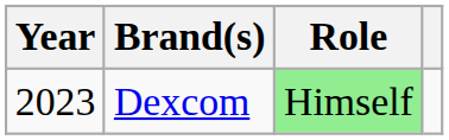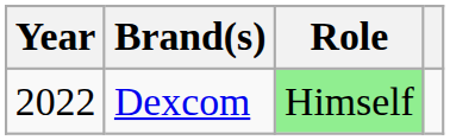 <table class="wikitable">
 <tr>
 <th>Year</th>
 <th>Brand(s)</th>
 <th>Role</th>
 <th></th>
 </tr>
 <tr>
-<td>2023</td>
+<td>2022</td>
 <td><a href='#'>Dexcom</a></td>
 <td style="background: lightgreen;">Himself</td>
 <td></td>
 </tr>
 </table>
